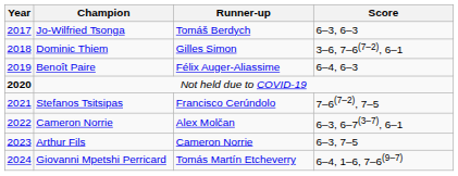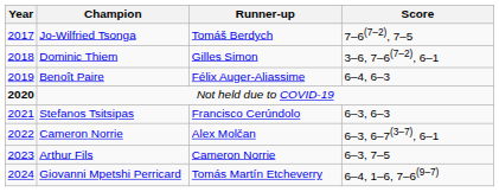 <table class="wikitable">
 <tr>
 <th>Year</th>
 <th width="200">Champion</th>
 <th width="200">Runner-up</th>
 <th width="200">Score</th>
 </tr>
 <tr>
 <td><a href='#'>2017</a></td>
 <td> <a href='#'>Jo-Wilfried Tsonga</a></td>
 <td> <a href='#'>Tomáš Berdych</a></td>
-<td>6–3, 6–3</td>
+<td>7–6<sup>(7–2)</sup>, 7–5</td>
 </tr>
 <tr>
 <td><a href='#'>2018</a></td>
 <td> <a href='#'>Dominic Thiem</a></td>
 <td> <a href='#'>Gilles Simon</a></td>
 <td>3–6, 7–6<sup>(7–2)</sup>, 6–1</td>
 </tr>
 <tr>
 <td><a href='#'>2019</a></td>
 <td> <a href='#'>Benoît Paire</a></td>
 <td> <a href='#'>Félix Auger-Aliassime</a></td>
 <td>6–4, 6–3</td>
 </tr>
 <tr>
 <td style=background:><strong>2020</strong></td>
 <td colspan=3 align=center style=background:><em>Not held due to <a href='#'>COVID-19</a></em></td>
 </tr>
 <tr>
 <td><a href='#'>2021</a></td>
 <td> <a href='#'>Stefanos Tsitsipas</a></td>
 <td> <a href='#'>Francisco Cerúndolo</a></td>
-<td>7–6<sup>(7–2)</sup>, 7–5</td>
+<td>6–3, 6–3</td>
 </tr>
 <tr>
 <td><a href='#'>2022</a></td>
 <td> <a href='#'>Cameron Norrie</a></td>
 <td> <a href='#'>Alex Molčan</a></td>
 <td>6–3, 6–7<sup>(3–7)</sup>, 6–1</td>
 </tr>
 <tr>
 <td><a href='#'>2023</a></td>
 <td> <a href='#'>Arthur Fils</a></td>
 <td> <a href='#'>Cameron Norrie</a></td>
 <td>6–3, 7–5</td>
 </tr>
 <tr>
 <td><a href='#'>2024</a></td>
 <td> <a href='#'>Giovanni Mpetshi Perricard</a></td>
 <td> <a href='#'>Tomás Martín Etcheverry</a></td>
 <td>6–4, 1–6, 7–6<sup>(9–7)</sup></td>
 </tr>
 </table>
